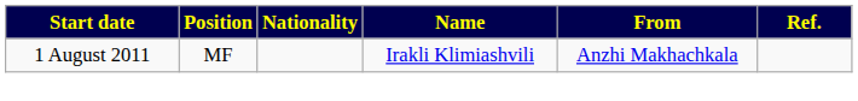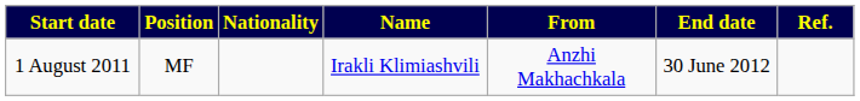 <table class="wikitable" style="text-align:center; font-size:90%">
 <tr>
 <th style="background:#000050; color:yellow; width:200px;">Start date</th>
 <th style="background:#000050; color:yellow; width:50px;">Position</th>
 <th style="background:#000050; color:yellow; width:50px;">Nationality</th>
 <th style="background:#000050; color:yellow; width:200px;">Name</th>
 <th style="background:#000050; color:yellow; width:200px;">From</th>
+<th style="background:#000050; color:yellow; width:200px;">End date</th>
 <th style="background:#000050; color:yellow; width:100px;">Ref.</th>
 </tr>
 <tr>
 <td>1 August 2011</td>
 <td>MF</td>
 <td></td>
 <td><a href='#'>Irakli Klimiashvili</a></td>
 <td><a href='#'>Anzhi Makhachkala</a></td>
+<td>30 June 2012</td>
 <td></td>
 </tr>
 </table>
